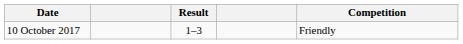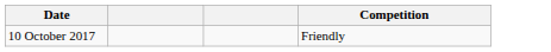 <table class="wikitable">
 <tr>
 <th width=120>Date</th>
 <th width=110></th>
-<th width=60>Result</th>
 <th width=110></th>
 <th width=230>Competition</th>
 </tr>
 <tr>
 <td>10 October 2017</td>
 <td align=right></td>
-<td align=center>1–3</td>
 <td></td>
 <td>Friendly</td>
 </tr>
 </table>
